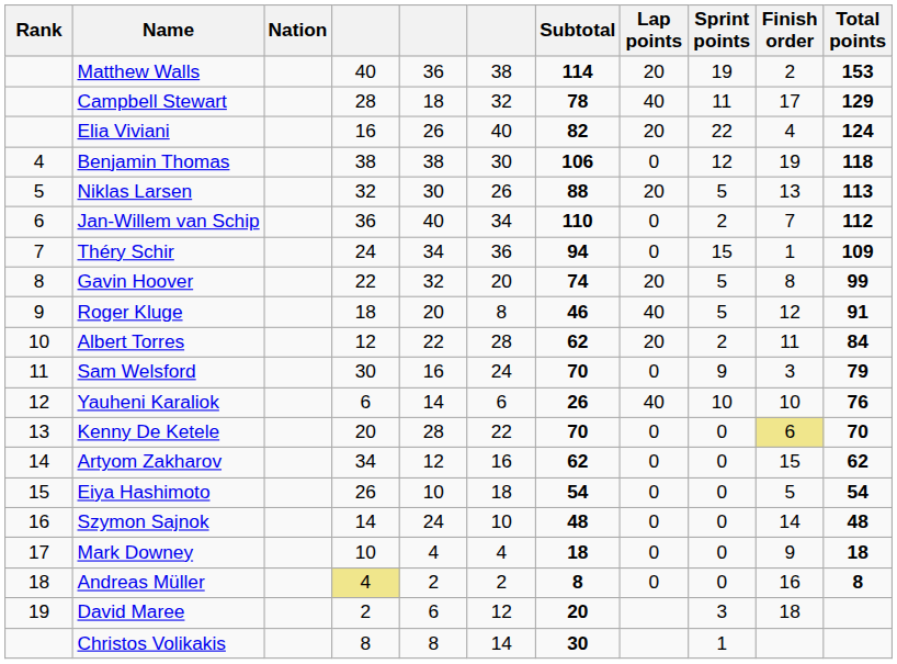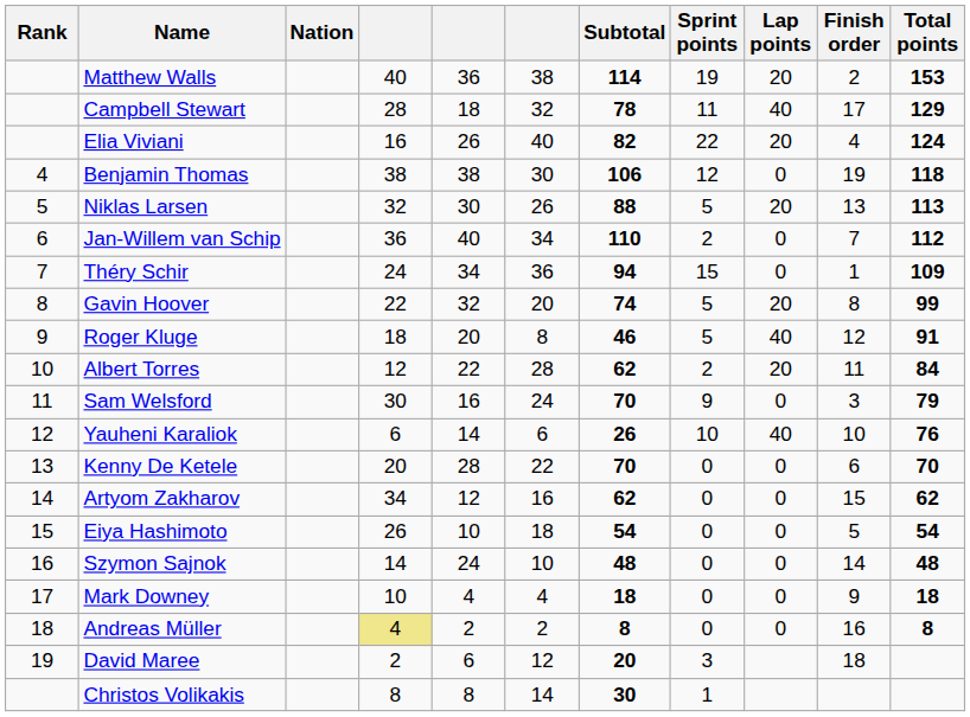 <table class="wikitable sortable" style="text-align:center">
 <tr>
 <th width=50>Rank</th>
 <th>Name</th>
 <th>Nation</th>
 <th width=50></th>
 <th width=50></th>
 <th width=50></th>
 <th width=50>Subtotal</th>
+<th width=50>Sprint points</th>
 <th width=50>Lap points</th>
-<th width=50>Sprint points</th>
 <th width=50>Finish order</th>
 <th width=50>Total points</th>
 </tr>
 <tr>
 <td></td>
 <td align=left><a href='#'>Matthew Walls</a></td>
 <td align=left></td>
 <td>40</td>
 <td>36</td>
 <td>38</td>
 <td><strong>114</strong></td>
+<td>19</td>
 <td>20</td>
-<td>19</td>
 <td>2</td>
 <td><strong>153</strong></td>
 </tr>
 <tr>
 <td></td>
 <td align=left><a href='#'>Campbell Stewart</a></td>
 <td align=left></td>
 <td>28</td>
 <td>18</td>
 <td>32</td>
 <td><strong>78</strong></td>
+<td>11</td>
 <td>40</td>
-<td>11</td>
 <td>17</td>
 <td><strong>129</strong></td>
 </tr>
 <tr>
 <td></td>
 <td align=left><a href='#'>Elia Viviani</a></td>
 <td align=left></td>
 <td>16</td>
 <td>26</td>
 <td>40</td>
 <td><strong>82</strong></td>
+<td>22</td>
 <td>20</td>
-<td>22</td>
 <td>4</td>
 <td><strong>124</strong></td>
 </tr>
 <tr>
 <td>4</td>
 <td align=left><a href='#'>Benjamin Thomas</a></td>
 <td align=left></td>
 <td>38</td>
 <td>38</td>
 <td>30</td>
 <td><strong>106</strong></td>
+<td>12</td>
 <td>0</td>
-<td>12</td>
 <td>19</td>
 <td><strong>118</strong></td>
 </tr>
 <tr>
 <td>5</td>
 <td align=left><a href='#'>Niklas Larsen</a></td>
 <td align=left></td>
 <td>32</td>
 <td>30</td>
 <td>26</td>
 <td><strong>88</strong></td>
+<td>5</td>
 <td>20</td>
-<td>5</td>
 <td>13</td>
 <td><strong>113</strong></td>
 </tr>
 <tr>
 <td>6</td>
 <td align=left><a href='#'>Jan-Willem van Schip</a></td>
 <td align=left></td>
 <td>36</td>
 <td>40</td>
 <td>34</td>
 <td><strong>110</strong></td>
+<td>2</td>
 <td>0</td>
-<td>2</td>
 <td>7</td>
 <td><strong>112</strong></td>
 </tr>
 <tr>
 <td>7</td>
 <td align=left><a href='#'>Théry Schir</a></td>
 <td align=left></td>
 <td>24</td>
 <td>34</td>
 <td>36</td>
 <td><strong>94</strong></td>
+<td>15</td>
 <td>0</td>
-<td>15</td>
 <td>1</td>
 <td><strong>109</strong></td>
 </tr>
 <tr>
 <td>8</td>
 <td align=left><a href='#'>Gavin Hoover</a></td>
 <td align=left></td>
 <td>22</td>
 <td>32</td>
 <td>20</td>
 <td><strong>74</strong></td>
+<td>5</td>
 <td>20</td>
-<td>5</td>
 <td>8</td>
 <td><strong>99</strong></td>
 </tr>
 <tr>
 <td>9</td>
 <td align=left><a href='#'>Roger Kluge</a></td>
 <td align=left></td>
 <td>18</td>
 <td>20</td>
 <td>8</td>
 <td><strong>46</strong></td>
+<td>5</td>
 <td>40</td>
-<td>5</td>
 <td>12</td>
 <td><strong>91</strong></td>
 </tr>
 <tr>
 <td>10</td>
 <td align=left><a href='#'>Albert Torres</a></td>
 <td align=left></td>
 <td>12</td>
 <td>22</td>
 <td>28</td>
 <td><strong>62</strong></td>
+<td>2</td>
 <td>20</td>
-<td>2</td>
 <td>11</td>
 <td><strong>84</strong></td>
 </tr>
 <tr>
 <td>11</td>
 <td align=left><a href='#'>Sam Welsford</a></td>
 <td align=left></td>
 <td>30</td>
 <td>16</td>
 <td>24</td>
 <td><strong>70</strong></td>
+<td>9</td>
 <td>0</td>
-<td>9</td>
 <td>3</td>
 <td><strong>79</strong></td>
 </tr>
 <tr>
 <td>12</td>
 <td align=left><a href='#'>Yauheni Karaliok</a></td>
 <td align=left></td>
 <td>6</td>
 <td>14</td>
 <td>6</td>
 <td><strong>26</strong></td>
+<td>10</td>
 <td>40</td>
-<td>10</td>
 <td>10</td>
 <td><strong>76</strong></td>
 </tr>
 <tr>
 <td>13</td>
 <td align=left><a href='#'>Kenny De Ketele</a></td>
 <td align=left></td>
 <td>20</td>
 <td>28</td>
 <td>22</td>
 <td><strong>70</strong></td>
 <td>0</td>
 <td>0</td>
-<td style="background: khaki;">6</td>
+<td>6</td>
 <td><strong>70</strong></td>
 </tr>
 <tr>
 <td>14</td>
 <td align=left><a href='#'>Artyom Zakharov</a></td>
 <td align=left></td>
 <td>34</td>
 <td>12</td>
 <td>16</td>
 <td><strong>62</strong></td>
 <td>0</td>
 <td>0</td>
 <td>15</td>
 <td><strong>62</strong></td>
 </tr>
 <tr>
 <td>15</td>
 <td align=left><a href='#'>Eiya Hashimoto</a></td>
 <td align=left></td>
 <td>26</td>
 <td>10</td>
 <td>18</td>
 <td><strong>54</strong></td>
 <td>0</td>
 <td>0</td>
 <td>5</td>
 <td><strong>54</strong></td>
 </tr>
 <tr>
 <td>16</td>
 <td align=left><a href='#'>Szymon Sajnok</a></td>
 <td align=left></td>
 <td>14</td>
 <td>24</td>
 <td>10</td>
 <td><strong>48</strong></td>
 <td>0</td>
 <td>0</td>
 <td>14</td>
 <td><strong>48</strong></td>
 </tr>
 <tr>
 <td>17</td>
 <td align=left><a href='#'>Mark Downey</a></td>
 <td align=left></td>
 <td>10</td>
 <td>4</td>
 <td>4</td>
 <td><strong>18</strong></td>
 <td>0</td>
 <td>0</td>
 <td>9</td>
 <td><strong>18</strong></td>
 </tr>
 <tr>
 <td>18</td>
 <td align=left><a href='#'>Andreas Müller</a></td>
 <td align=left></td>
 <td style="background: khaki;">4</td>
 <td>2</td>
 <td>2</td>
 <td><strong>8</strong></td>
 <td>0</td>
 <td>0</td>
 <td>16</td>
 <td><strong>8</strong></td>
 </tr>
 <tr>
 <td>19</td>
 <td align=left><a href='#'>David Maree</a></td>
 <td align=left></td>
 <td>2</td>
 <td>6</td>
 <td>12</td>
 <td><strong>20</strong></td>
+<td>3</td>
 <td></td>
-<td>3</td>
 <td>18</td>
 <td><strong></strong></td>
 </tr>
 <tr>
 <td></td>
 <td align=left><a href='#'>Christos Volikakis</a></td>
 <td align=left></td>
 <td>8</td>
 <td>8</td>
 <td>14</td>
 <td><strong>30</strong></td>
+<td>1</td>
 <td></td>
-<td>1</td>
 <td></td>
 <td><strong></strong></td>
 </tr>
 </table>
